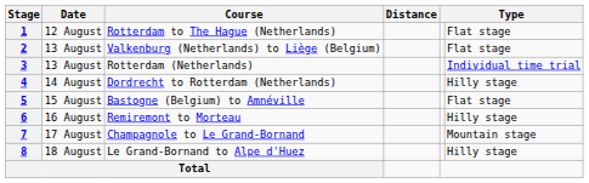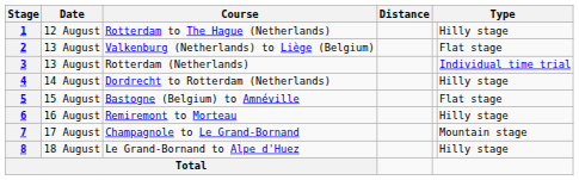 <table class="wikitable sortable">
 <tr>
 <th scope="col">Stage</th>
 <th scope="col">Date</th>
 <th scope="col">Course</th>
 <th scope="col">Distance</th>
 <th colspan="2" scope="col">Type</th>
 </tr>
 <tr>
 <th><a href='#'>1</a></th>
 <td>12 August</td>
 <td><a href='#'>Rotterdam</a> to <a href='#'>The Hague</a> (Netherlands)</td>
 <td></td>
 <td></td>
-<td>Flat stage</td>
+<td>Hilly stage</td>
 </tr>
 <tr>
 <th><a href='#'>2</a></th>
 <td>13 August</td>
 <td><a href='#'>Valkenburg</a> (Netherlands) to <a href='#'>Liège</a> (Belgium)</td>
 <td></td>
 <td></td>
 <td>Flat stage</td>
 </tr>
 <tr>
 <th><a href='#'>3</a></th>
 <td>13 August</td>
 <td>Rotterdam (Netherlands)</td>
 <td></td>
 <td></td>
 <td><a href='#'>Individual time trial</a></td>
 </tr>
 <tr>
 <th><a href='#'>4</a></th>
 <td>14 August</td>
 <td><a href='#'>Dordrecht</a> to Rotterdam (Netherlands)</td>
 <td></td>
 <td></td>
 <td>Hilly stage</td>
 </tr>
 <tr>
 <th><a href='#'>5</a></th>
 <td>15 August</td>
 <td><a href='#'>Bastogne</a> (Belgium) to <a href='#'>Amnéville</a></td>
 <td></td>
 <td></td>
 <td>Flat stage</td>
 </tr>
 <tr>
 <th><a href='#'>6</a></th>
 <td>16 August</td>
 <td><a href='#'>Remiremont</a> to <a href='#'>Morteau</a></td>
 <td></td>
 <td></td>
 <td>Hilly stage</td>
 </tr>
 <tr>
 <th><a href='#'>7</a></th>
 <td>17 August</td>
 <td><a href='#'>Champagnole</a> to <a href='#'>Le Grand-Bornand</a></td>
 <td></td>
 <td></td>
 <td>Mountain stage</td>
 </tr>
 <tr>
 <th><a href='#'>8</a></th>
 <td>18 August</td>
 <td>Le Grand-Bornand to <a href='#'>Alpe d'Huez</a></td>
 <td></td>
 <td></td>
 <td>Hilly stage</td>
 </tr>
 <tr>
 <th colspan="3">Total</th>
 <td></td>
 <td colspan="2"></td>
 </tr>
 </table>
